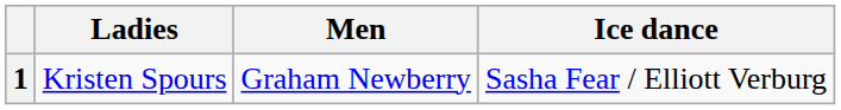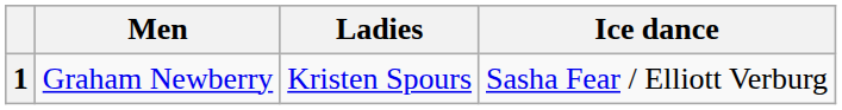 <table class="wikitable">
 <tr>
 <th></th>
+<th>Men</th>
 <th>Ladies</th>
-<th>Men</th>
 <th>Ice dance</th>
 </tr>
 <tr>
 <th>1</th>
+<td><a href='#'>Graham Newberry</a></td>
 <td><a href='#'>Kristen Spours</a></td>
-<td><a href='#'>Graham Newberry</a></td>
 <td><a href='#'>Sasha Fear</a> / Elliott Verburg</td>
 </tr>
 </table>
